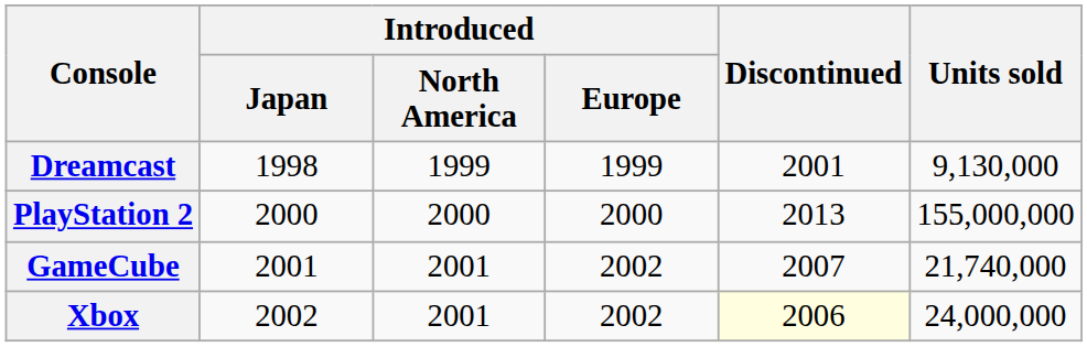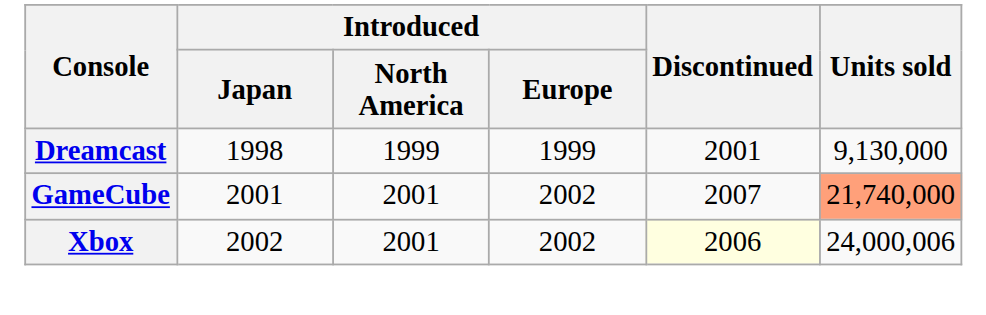 <table class="wikitable" style="margin: 1em auto 1em auto;">
 <tr>
 <th rowspan="2">Console</th>
 <th colspan="3">Introduced</th>
 <th rowspan="2">Discontinued</th>
 <th rowspan="2">Units sold</th>
 </tr>
 <tr>
 <th style="width:5em;">Japan</th>
 <th style="width:5em;">North America</th>
 <th style="width:5em;">Europe</th>
 </tr>
 <tr style="text-align: center;">
 <th><a href='#'>Dreamcast</a></th>
 <td>1998</td>
 <td>1999</td>
 <td>1999</td>
 <td>2001</td>
 <td>9,130,000</td>
 </tr>
 <tr style="text-align: center;">
-<th><a href='#'>PlayStation 2</a></th>
-<td>2000</td>
-<td>2000</td>
-<td>2000</td>
-<td>2013</td>
-<td>155,000,000</td>
-</tr>
-<tr style="text-align: center;">
 <th><a href='#'>GameCube</a></th>
 <td>2001</td>
 <td>2001</td>
 <td>2002</td>
 <td>2007</td>
-<td>21,740,000</td>
+<td style="background: lightsalmon;">21,740,000</td>
 </tr>
 <tr style="text-align: center;">
 <th><a href='#'>Xbox</a></th>
 <td>2002</td>
 <td>2001</td>
 <td>2002</td>
 <td style="background: lightyellow;">2006</td>
-<td>24,000,000</td>
+<td>24,000,006</td>
 </tr>
 </table>
